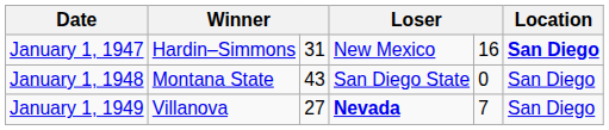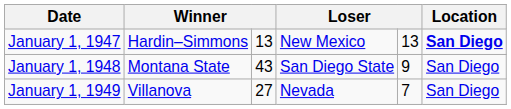 <table class="wikitable">
 <tr>
 <th>Date</th>
 <th colspan="2">Winner</th>
 <th colspan="2">Loser</th>
 <th>Location</th>
 </tr>
 <tr>
 <td><a href='#'>January 1, 1947</a></td>
 <td><a href='#'>Hardin–Simmons</a></td>
-<td>31</td>
+<td>13</td>
 <td><a href='#'>New Mexico</a></td>
-<td>16</td>
+<td>13</td>
 <td><strong><a href='#'>San Diego</a></strong></td>
 </tr>
 <tr>
 <td><a href='#'>January 1, 1948</a></td>
 <td><a href='#'>Montana State</a></td>
 <td>43</td>
 <td><a href='#'>San Diego State</a></td>
-<td>0</td>
+<td>9</td>
 <td><a href='#'>San Diego</a></td>
 </tr>
 <tr>
 <td><a href='#'>January 1, 1949</a></td>
 <td><a href='#'>Villanova</a></td>
 <td>27</td>
-<td><strong><a href='#'>Nevada</a></strong></td>
+<td><a href='#'>Nevada</a></td>
 <td>7</td>
 <td><a href='#'>San Diego</a></td>
 </tr>
 </table>
